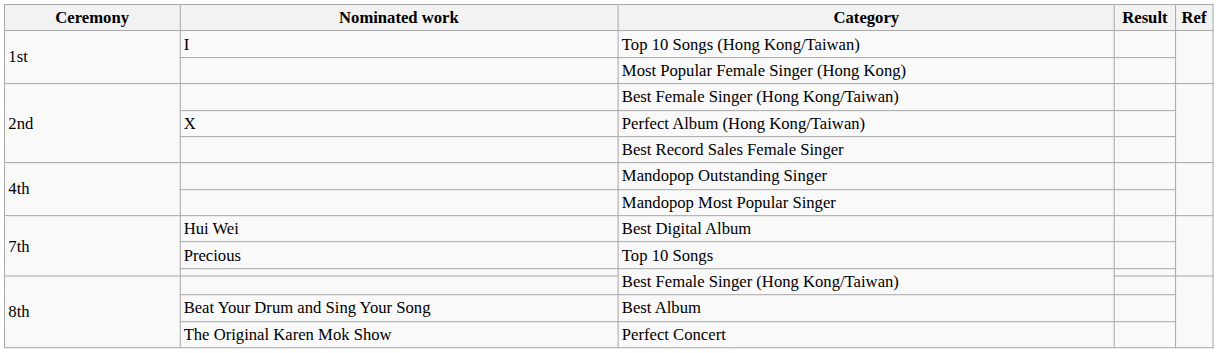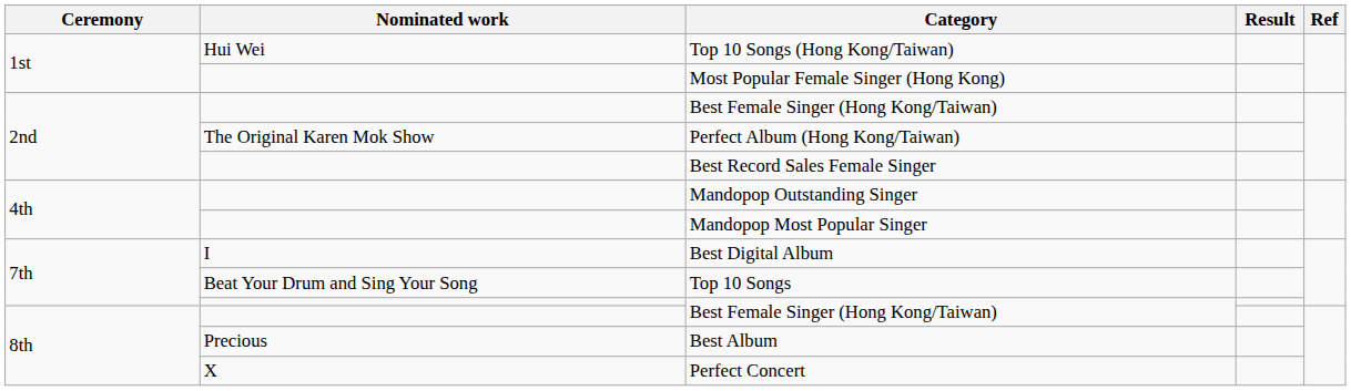 <table class="wikitable"  width="92%">
 <tr>
 <th width="12%">Ceremony</th>
 <th width="30%">Nominated work</th>
 <th width="34%">Category</th>
 <th width="3%">Result</th>
 <th width="2%">Ref</th>
 </tr>
 <tr>
 <td rowspan=2>1st</td>
-<td>I</td>
+<td>Hui Wei</td>
 <td>Top 10 Songs (Hong Kong/Taiwan)</td>
 <td></td>
 <td rowspan=2></td>
 </tr>
 <tr>
 <td></td>
 <td>Most Popular Female Singer (Hong Kong)</td>
 <td></td>
 </tr>
 <tr>
 <td rowspan=3>2nd</td>
 <td></td>
 <td>Best Female Singer (Hong Kong/Taiwan)</td>
 <td></td>
 <td rowspan=3></td>
 </tr>
 <tr>
-<td>X</td>
+<td>The Original Karen Mok Show</td>
 <td>Perfect Album  (Hong Kong/Taiwan)</td>
 <td></td>
 </tr>
 <tr>
 <td></td>
 <td>Best Record Sales Female Singer</td>
 <td></td>
 </tr>
 <tr>
 <td rowspan=2>4th</td>
 <td></td>
 <td>Mandopop Outstanding Singer</td>
 <td></td>
 <td rowspan=2></td>
 </tr>
 <tr>
 <td></td>
 <td>Mandopop Most Popular Singer</td>
 <td></td>
 </tr>
 <tr>
 <td rowspan=3>7th</td>
-<td>Hui Wei</td>
+<td>I</td>
 <td>Best Digital Album</td>
 <td></td>
 <td rowspan=3></td>
 </tr>
 <tr>
-<td>Precious</td>
+<td>Beat Your Drum and Sing Your Song</td>
 <td>Top 10 Songs</td>
 <td></td>
 </tr>
 <tr>
 <td></td>
 <td rowspan=2>Best Female Singer (Hong Kong/Taiwan)</td>
 <td></td>
 </tr>
 <tr>
 <td rowspan=3>8th</td>
 <td></td>
 <td></td>
 <td rowspan=3></td>
 </tr>
 <tr>
-<td>Beat Your Drum and Sing Your Song</td>
+<td>Precious</td>
 <td>Best Album</td>
 <td></td>
 </tr>
 <tr>
-<td>The Original Karen Mok Show</td>
+<td>X</td>
 <td>Perfect Concert</td>
 <td></td>
 </tr>
 </table>
